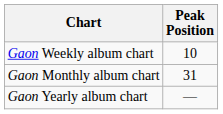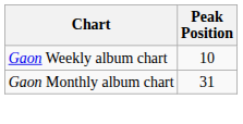 <table class="wikitable sortable">
 <tr>
 <th>Chart</th>
 <th>Peak<br>Position</th>
 </tr>
 <tr>
 <td><em><a href='#'>Gaon</a></em> Weekly album chart</td>
 <td align="center">10</td>
 </tr>
 <tr>
 <td><em>Gaon</em> Monthly album chart</td>
 <td align="center">31</td>
 </tr>
-<tr>
-<td><em>Gaon</em> Yearly album chart</td>
-<td align="center">—</td>
-</tr>
 </table>
